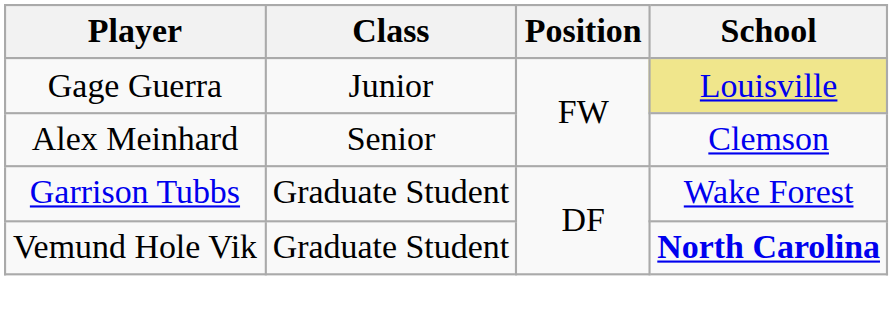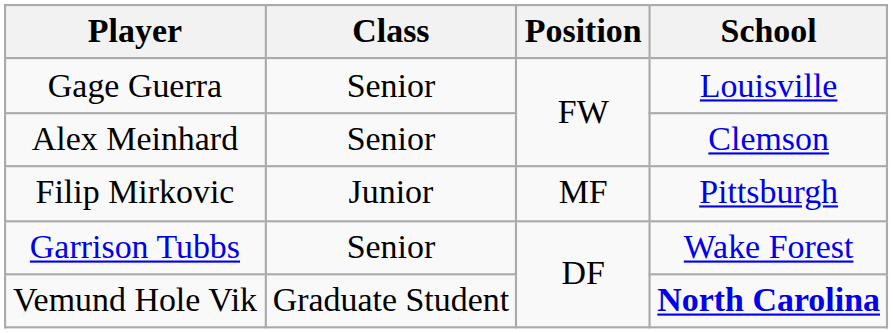 <table class="wikitable sortable" style="text-align:center">
 <tr>
 <th>Player</th>
 <th>Class</th>
 <th>Position</th>
 <th>School</th>
 </tr>
 <tr>
 <td>Gage Guerra</td>
-<td>Junior</td>
+<td>Senior</td>
 <td rowspan=2>FW</td>
-<td style="background: khaki;"><a href='#'>Louisville</a></td>
+<td><a href='#'>Louisville</a></td>
 </tr>
 <tr>
 <td>Alex Meinhard</td>
 <td>Senior</td>
 <td><a href='#'>Clemson</a></td>
 </tr>
 <tr>
+<td>Filip Mirkovic</td>
+<td>Junior</td>
+<td>MF</td>
+<td><a href='#'>Pittsburgh</a></td>
+</tr>
+<tr>
 <td><a href='#'>Garrison Tubbs</a></td>
-<td>Graduate Student</td>
+<td>Senior</td>
 <td rowspan=2>DF</td>
 <td><a href='#'>Wake Forest</a></td>
 </tr>
 <tr>
 <td>Vemund Hole Vik</td>
 <td>Graduate Student</td>
 <td><strong><a href='#'>North Carolina</a></strong></td>
 </tr>
 </table>
